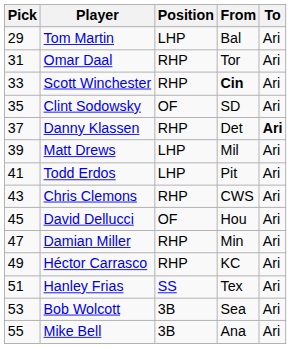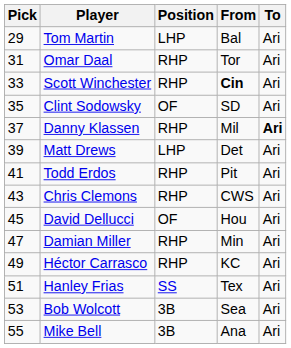 <table class="wikitable">
 <tr>
 <th>Pick</th>
 <th>Player</th>
 <th>Position</th>
 <th>From</th>
 <th>To</th>
 </tr>
 <tr>
 <td>29</td>
 <td><a href='#'>Tom Martin</a></td>
 <td>LHP</td>
 <td>Bal</td>
 <td>Ari</td>
 </tr>
 <tr>
 <td>31</td>
 <td><a href='#'>Omar Daal</a></td>
 <td>RHP</td>
 <td>Tor</td>
 <td>Ari</td>
 </tr>
 <tr>
 <td>33</td>
 <td><a href='#'>Scott Winchester</a></td>
 <td>RHP</td>
 <td><strong>Cin</strong></td>
 <td>Ari</td>
 </tr>
 <tr>
 <td>35</td>
 <td><a href='#'>Clint Sodowsky</a></td>
 <td>OF</td>
 <td>SD</td>
 <td>Ari</td>
 </tr>
 <tr>
 <td>37</td>
 <td><a href='#'>Danny Klassen</a></td>
 <td>RHP</td>
-<td>Det</td>
+<td>Mil</td>
 <td><strong>Ari</strong></td>
 </tr>
 <tr>
 <td>39</td>
 <td><a href='#'>Matt Drews</a></td>
 <td>LHP</td>
-<td>Mil</td>
+<td>Det</td>
 <td>Ari</td>
 </tr>
 <tr>
 <td>41</td>
 <td><a href='#'>Todd Erdos</a></td>
-<td>LHP</td>
+<td>RHP</td>
 <td>Pit</td>
 <td>Ari</td>
 </tr>
 <tr>
 <td>43</td>
 <td><a href='#'>Chris Clemons</a></td>
 <td>RHP</td>
 <td>CWS</td>
 <td>Ari</td>
 </tr>
 <tr>
 <td>45</td>
 <td><a href='#'>David Dellucci</a></td>
 <td>OF</td>
 <td>Hou</td>
 <td>Ari</td>
 </tr>
 <tr>
 <td>47</td>
 <td><a href='#'>Damian Miller</a></td>
 <td>RHP</td>
 <td>Min</td>
 <td>Ari</td>
 </tr>
 <tr>
 <td>49</td>
 <td><a href='#'>Héctor Carrasco</a></td>
 <td>RHP</td>
 <td>KC</td>
 <td>Ari</td>
 </tr>
 <tr>
 <td>51</td>
 <td><a href='#'>Hanley Frias</a></td>
 <td><a href='#'>SS</a></td>
 <td>Tex</td>
 <td>Ari</td>
 </tr>
 <tr>
 <td>53</td>
 <td><a href='#'>Bob Wolcott</a></td>
 <td>3B</td>
 <td>Sea</td>
 <td>Ari</td>
 </tr>
 <tr>
 <td>55</td>
 <td><a href='#'>Mike Bell</a></td>
 <td>3B</td>
 <td>Ana</td>
 <td>Ari</td>
 </tr>
 </table>
